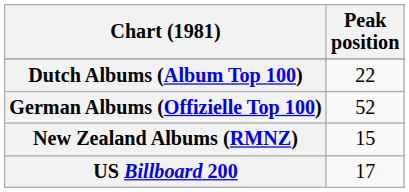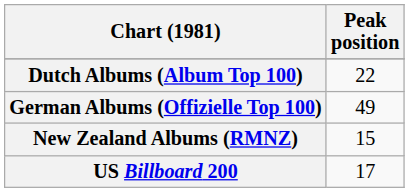 <table class="wikitable sortable plainrowheaders">
 <tr>
 <th>Chart (1981)</th>
 <th>Peak<br>position</th>
 </tr>
 <tr>
 </tr>
 <tr>
 <th scope="row">Dutch Albums (<a href='#'>Album Top 100</a>)</th>
 <td align="center">22</td>
 </tr>
 <tr>
 <th scope="row">German Albums (<a href='#'>Offizielle Top 100</a>)</th>
-<td align="center">52</td>
+<td align="center">49</td>
 </tr>
 <tr>
 <th scope="row">New Zealand Albums (<a href='#'>RMNZ</a>)</th>
 <td align="center">15</td>
 </tr>
 <tr>
 <th scope="row">US <a href='#'><em>Billboard</em> 200</a></th>
 <td align="center">17</td>
 </tr>
 </table>
